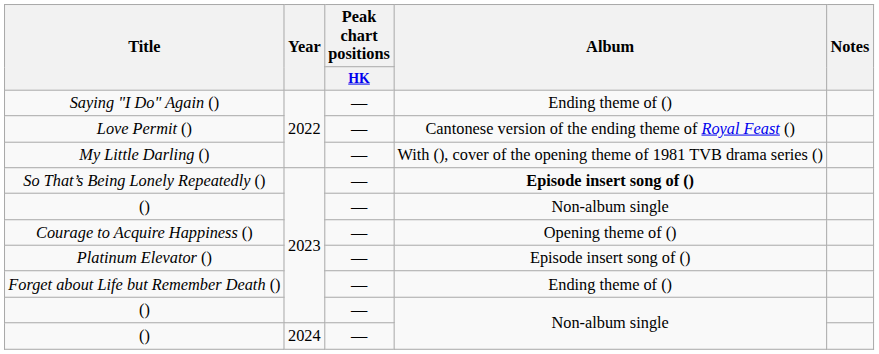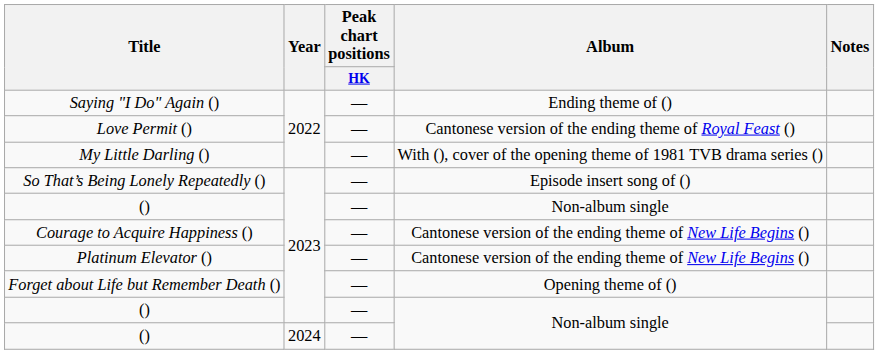 <table class="wikitable plainrowheaders" style="text-align:center;">
 <tr>
 <th rowspan="2">Title</th>
 <th rowspan="2">Year</th>
 <th>Peak chart positions</th>
 <th rowspan="2">Album</th>
 <th rowspan="2">Notes</th>
 </tr>
 <tr>
 <th scope="col" style="width:2.5em;font-size:85%"><a href='#'>HK</a><br></th>
 </tr>
 <tr>
 <td><em>Saying "I Do" Again</em> ()</td>
 <td rowspan="3">2022</td>
 <td>—</td>
 <td>Ending theme of <em></em> ()</td>
 <td></td>
 </tr>
 <tr>
 <td><em>Love Permit</em> ()</td>
 <td>—</td>
 <td>Cantonese version of the ending theme of <em><a href='#'>Royal Feast</a></em> ()</td>
 <td></td>
 </tr>
 <tr>
 <td><em>My Little Darling</em> ()</td>
 <td>—</td>
 <td>With  (), cover of the opening theme of 1981 TVB drama series <em></em> ()</td>
 <td></td>
 </tr>
 <tr>
 <td><em>So That’s Being Lonely Repeatedly</em> ()</td>
 <td rowspan="6">2023</td>
 <td>—</td>
-<td><strong>Episode insert song of <em></em> ()</strong></td>
+<td>Episode insert song of <em></em> ()</td>
 <td></td>
 </tr>
 <tr>
 <td><em></em> ()</td>
 <td>—</td>
 <td>Non-album single</td>
 <td></td>
 </tr>
 <tr>
 <td><em>Courage to Acquire Happiness</em> ()</td>
 <td>—</td>
-<td>Opening theme of <em></em> ()</td>
+<td>Cantonese version of the ending theme of <em><a href='#'>New Life Begins</a></em> ()</td>
 <td></td>
 </tr>
 <tr>
 <td><em>Platinum Elevator</em> ()</td>
 <td>—</td>
-<td>Episode insert song of <em></em> ()</td>
+<td>Cantonese version of the ending theme of <em><a href='#'>New Life Begins</a></em> ()</td>
 <td></td>
 </tr>
 <tr>
 <td><em>Forget about Life but Remember Death</em> ()</td>
 <td>—</td>
-<td>Ending theme of <em></em> ()</td>
+<td>Opening theme of <em></em> ()</td>
 <td></td>
 </tr>
 <tr>
 <td><em></em> ()</td>
 <td>—</td>
 <td rowspan=2>Non-album single</td>
 <td></td>
 </tr>
 <tr>
 <td><em></em> ()</td>
 <td>2024</td>
 <td>—</td>
 <td></td>
 </tr>
 </table>
